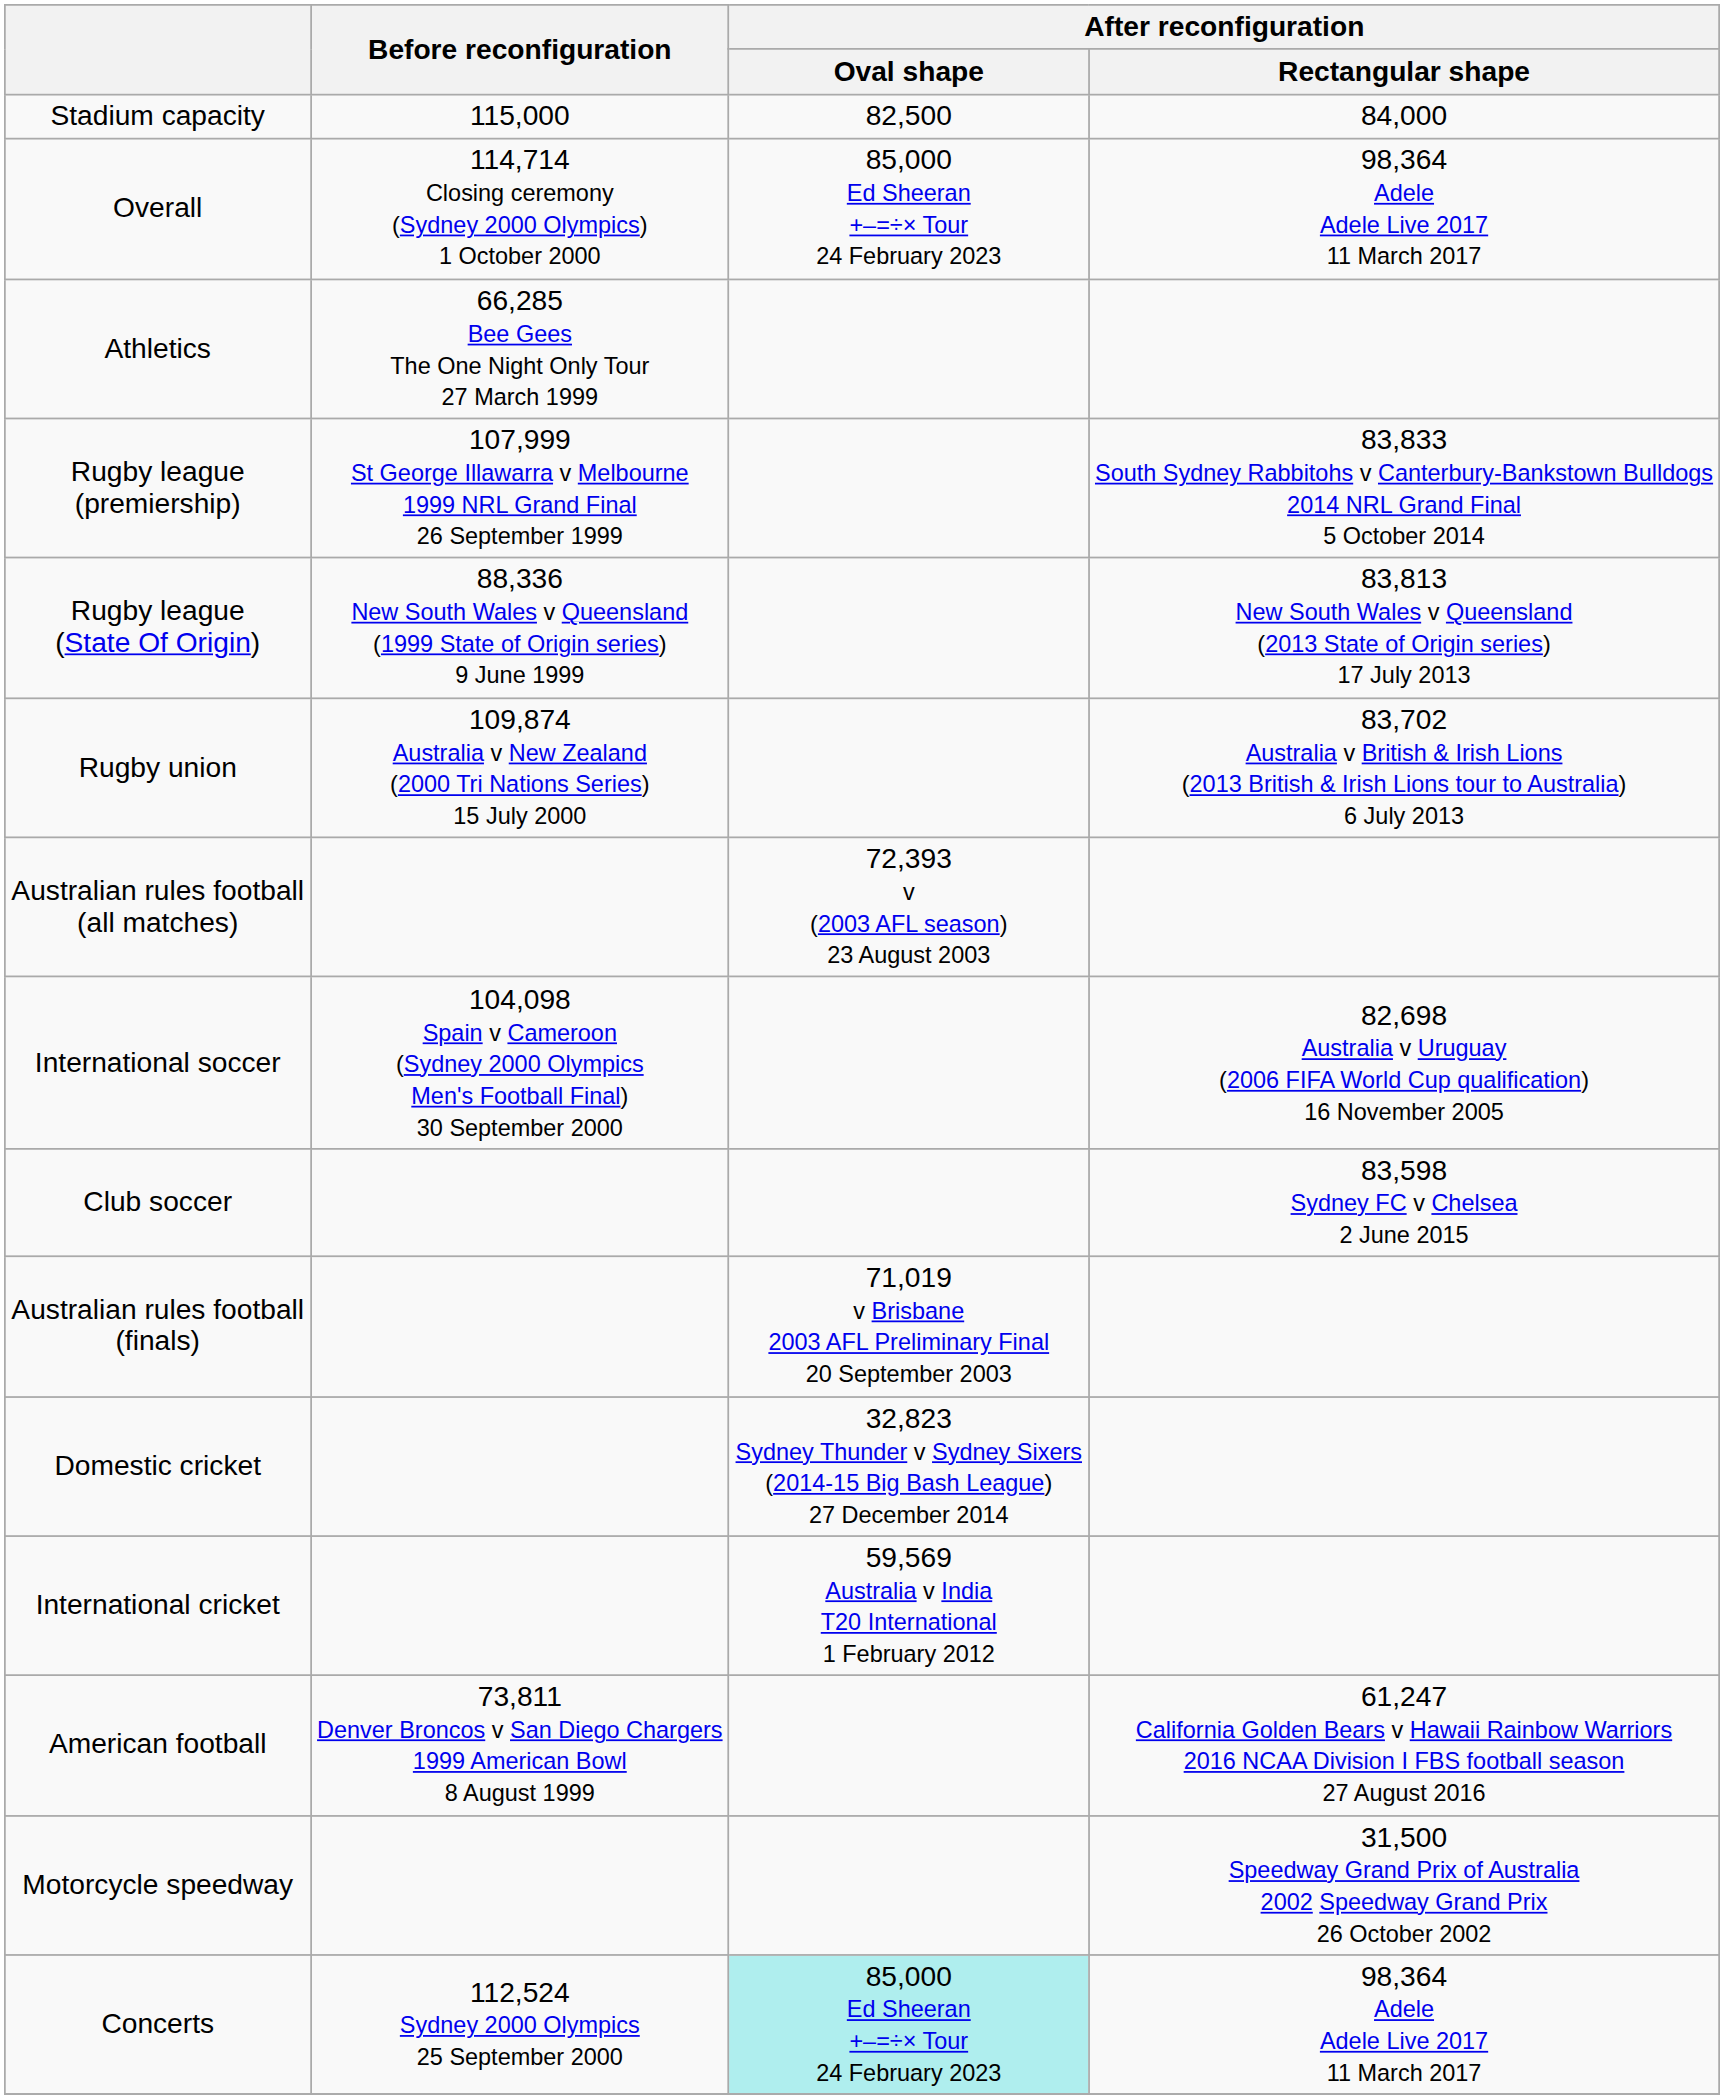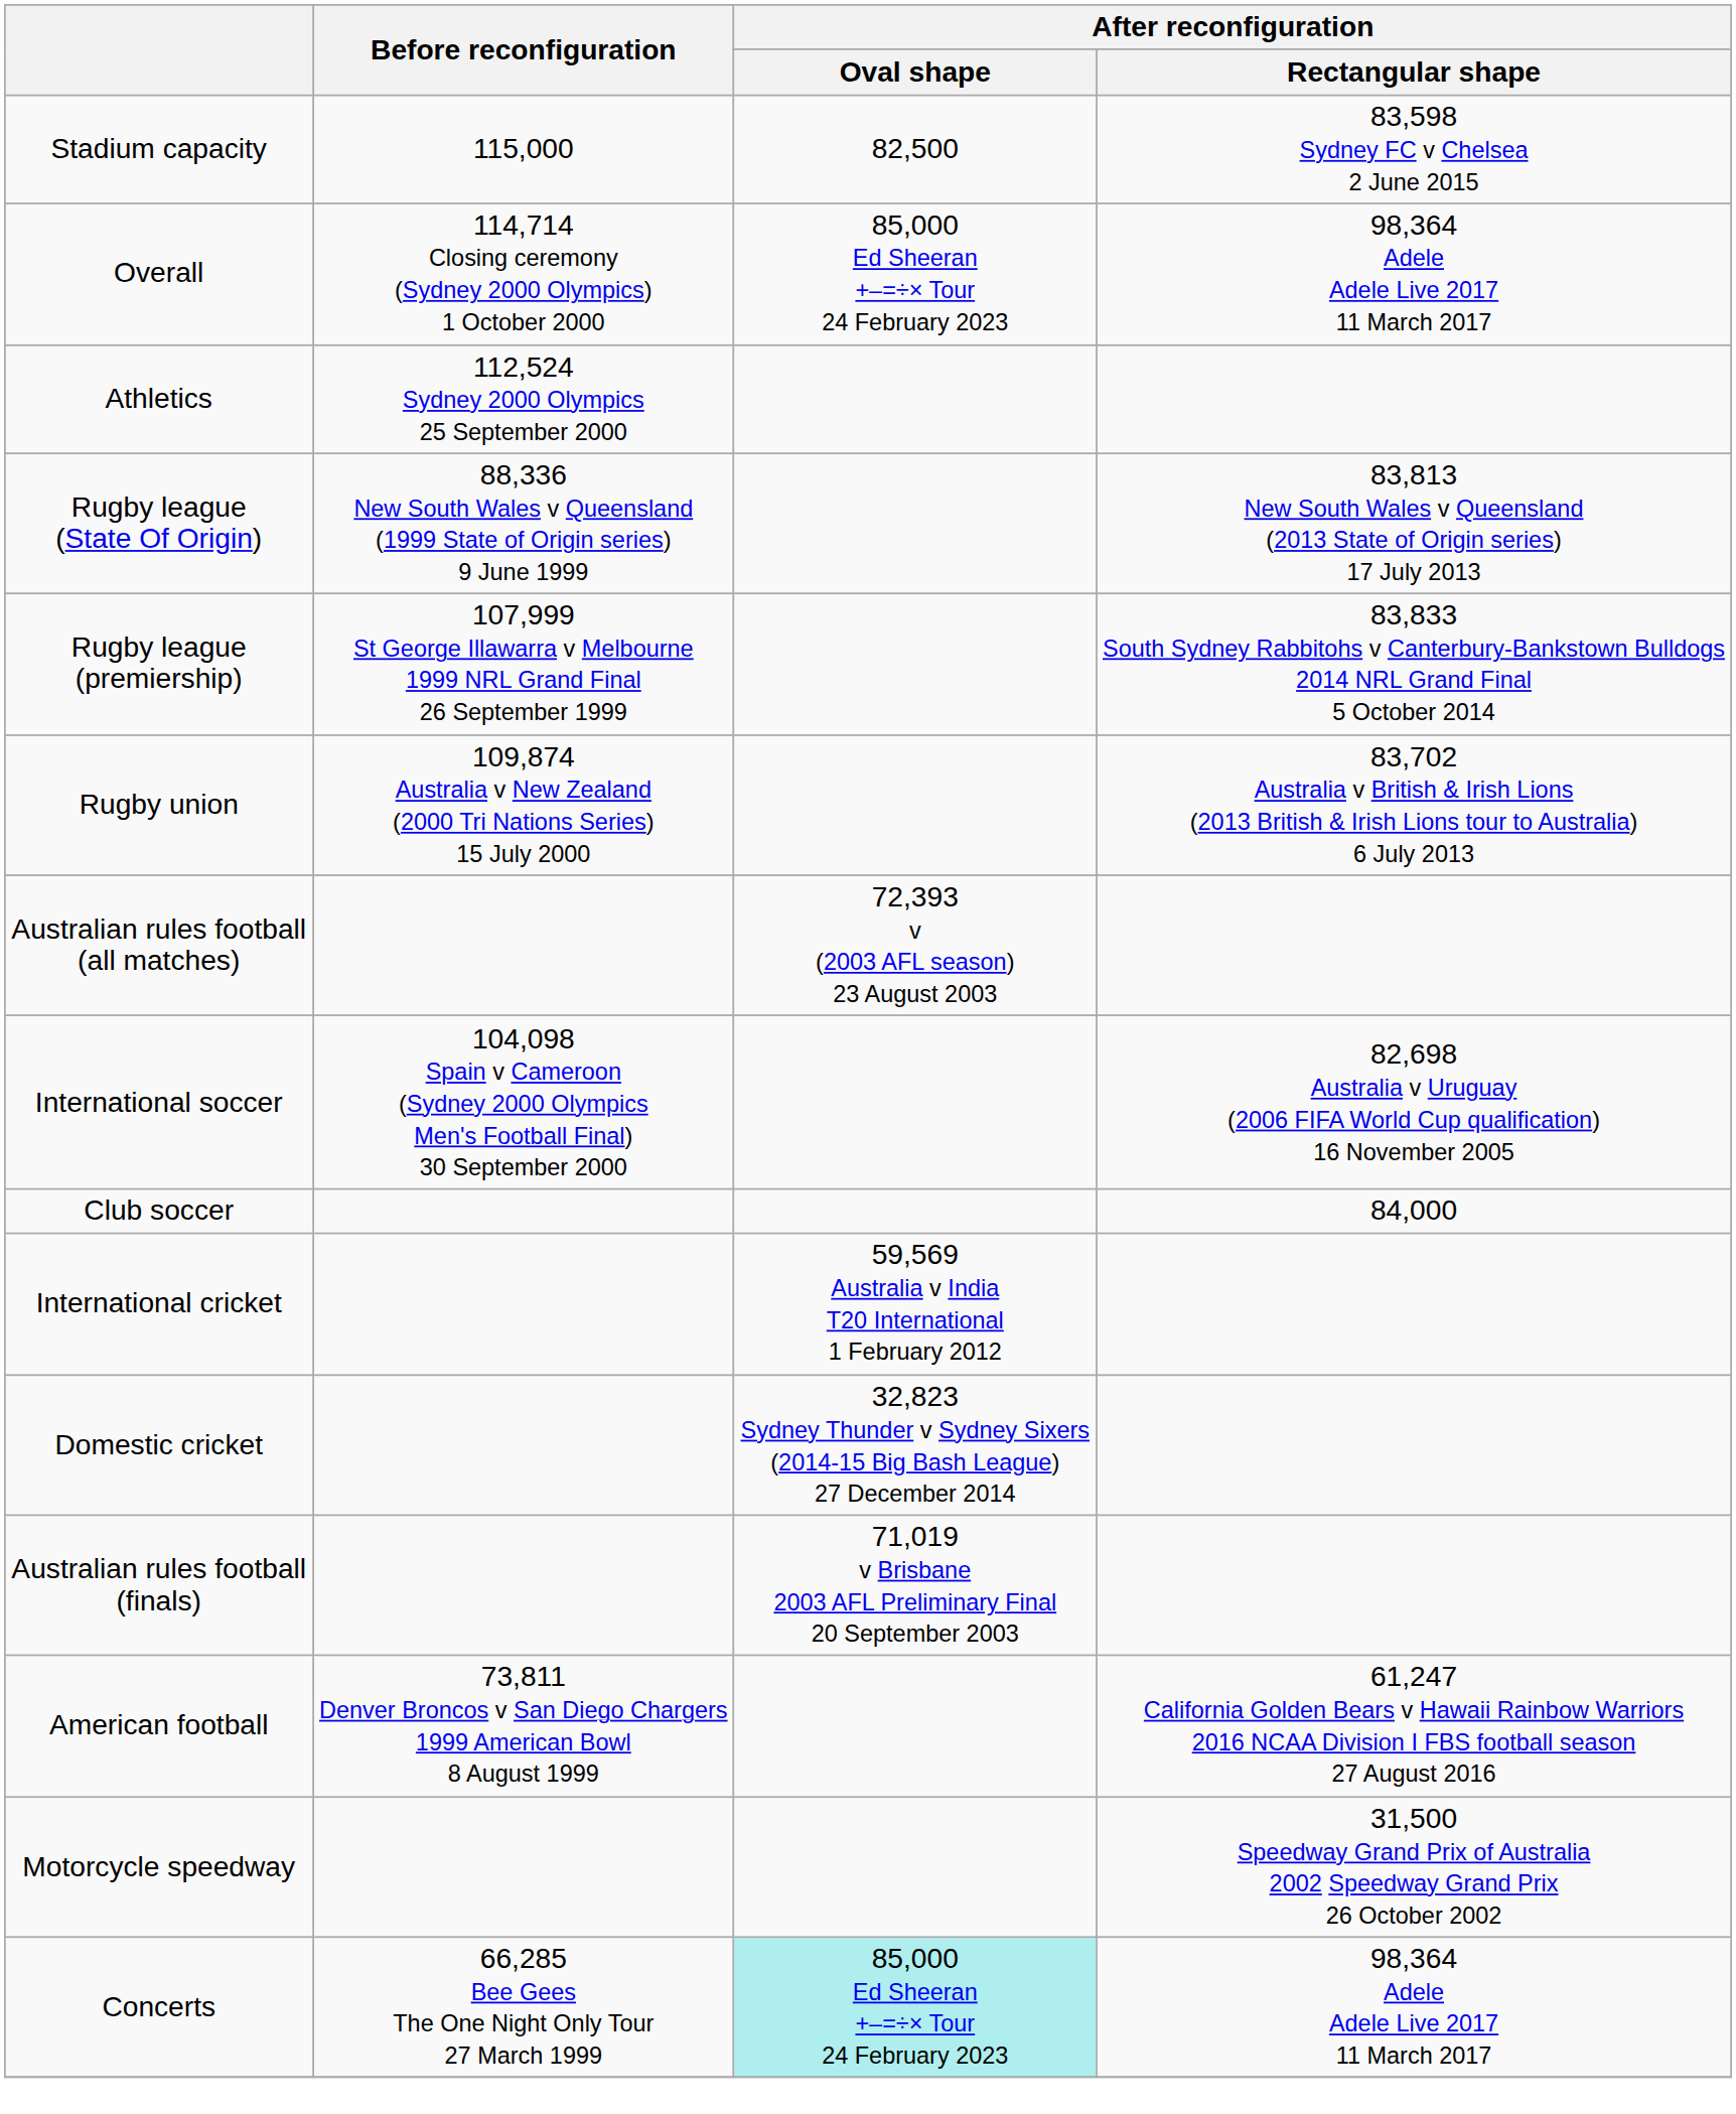 <table class="wikitable plainrowheaders" style="text-align:center">
 <tr>
 <th scope="col" rowspan="2"></th>
 <th scope="col" rowspan="2">Before reconfiguration</th>
 <th scope="col" colspan="2">After reconfiguration</th>
 </tr>
 <tr>
 <th scope="col">Oval shape</th>
 <th scope="col">Rectangular shape</th>
 </tr>
 <tr>
 <td scope="row">Stadium capacity</td>
 <td>115,000</td>
 <td>82,500</td>
-<td>84,000</td>
+<td>83,598<br><small><a href='#'>Sydney FC</a> v <a href='#'>Chelsea</a><br>2 June 2015</small></td>
 </tr>
 <tr>
 <td scope="row">Overall</td>
 <td>114,714<br><small>Closing ceremony<br>(<a href='#'>Sydney 2000 Olympics</a>)<br>1 October 2000</small></td>
 <td>85,000<br><small><a href='#'>Ed Sheeran </a><br><a href='#'>+–=÷× Tour</a><br>24 February 2023</small></td>
 <td>98,364<br><small><a href='#'>Adele</a><br><a href='#'>Adele Live 2017</a><br>11 March 2017</small></td>
 </tr>
 <tr>
 <td scope="row">Athletics</td>
-<td>66,285<br><small><a href='#'>Bee Gees</a><br>The One Night Only Tour<br>27 March 1999</small></td>
+<td>112,524<br><small><a href='#'>Sydney 2000 Olympics</a><br>25 September 2000</small></td>
 <td></td>
 <td></td>
+</tr>
+<tr>
+<td scope="row">Rugby league<br>(<a href='#'>State Of Origin</a>)</td>
+<td>88,336<br><small><a href='#'>New South Wales</a> v <a href='#'>Queensland</a><br>(<a href='#'>1999 State of Origin series</a>)<br>9 June 1999</small></td>
+<td></td>
+<td>83,813<br><small><a href='#'>New South Wales</a> v <a href='#'>Queensland</a><br>(<a href='#'>2013 State of Origin series</a>)<br>17 July 2013</small></td>
 </tr>
 <tr>
 <td scope="row">Rugby league<br>(premiership)</td>
 <td>107,999<br><small><a href='#'>St George Illawarra</a> v <a href='#'>Melbourne</a><br><a href='#'>1999 NRL Grand Final</a><br>26 September 1999</small></td>
 <td></td>
 <td>83,833<br><small><a href='#'>South Sydney Rabbitohs</a> v <a href='#'>Canterbury-Bankstown Bulldogs</a><br><a href='#'>2014 NRL Grand Final</a><br>5 October 2014</small></td>
-</tr>
-<tr>
-<td scope="row">Rugby league<br>(<a href='#'>State Of Origin</a>)</td>
-<td>88,336<br><small><a href='#'>New South Wales</a> v <a href='#'>Queensland</a><br>(<a href='#'>1999 State of Origin series</a>)<br>9 June 1999</small></td>
-<td></td>
-<td>83,813<br><small><a href='#'>New South Wales</a> v <a href='#'>Queensland</a><br>(<a href='#'>2013 State of Origin series</a>)<br>17 July 2013</small></td>
 </tr>
 <tr>
 <td scope="row">Rugby union</td>
 <td>109,874<br><small><a href='#'>Australia</a> v <a href='#'>New Zealand</a><br>(<a href='#'>2000 Tri Nations Series</a>)<br>15 July 2000</small></td>
 <td></td>
 <td>83,702<br><small><a href='#'>Australia</a> v <a href='#'>British & Irish Lions</a><br>(<a href='#'>2013 British & Irish Lions tour to Australia</a>)<br>6 July 2013</small></td>
 </tr>
 <tr>
 <td scope="row">Australian rules football<br>(all matches)</td>
 <td></td>
 <td>72,393<br><small> v <br>(<a href='#'>2003 AFL season</a>)<br>23 August 2003</small></td>
 <td></td>
 </tr>
 <tr>
 <td scope="row">International soccer</td>
 <td>104,098<br><small><a href='#'>Spain</a> v <a href='#'>Cameroon</a><br>(<a href='#'>Sydney 2000 Olympics</a><br><a href='#'>Men's Football Final</a>)<br>30 September 2000</small></td>
 <td></td>
 <td>82,698<br><small><a href='#'>Australia</a> v <a href='#'>Uruguay</a><br>(<a href='#'>2006 FIFA World Cup qualification</a>)<br>16 November 2005</small></td>
 </tr>
 <tr>
 <td scope="row">Club soccer</td>
 <td></td>
 <td></td>
-<td>83,598<br><small><a href='#'>Sydney FC</a> v <a href='#'>Chelsea</a><br>2 June 2015</small></td>
+<td>84,000</td>
 </tr>
 <tr>
-<td scope="row">Australian rules football<br>(finals)</td>
+<td scope="row">International cricket</td>
 <td></td>
-<td>71,019<br><small> v <a href='#'>Brisbane</a><br><a href='#'>2003 AFL Preliminary Final</a><br>20 September 2003</small></td>
+<td>59,569<br><small><a href='#'>Australia</a> v <a href='#'>India</a><br><a href='#'>T20 International</a><br>1 February 2012</small></td>
 <td></td>
 </tr>
 <tr>
 <td scope="row">Domestic cricket</td>
 <td></td>
 <td>32,823<br><small><a href='#'>Sydney Thunder</a> v <a href='#'>Sydney Sixers</a><br>(<a href='#'>2014-15 Big Bash League</a>)<br>27 December 2014</small></td>
 <td></td>
 </tr>
 <tr>
-<td scope="row">International cricket</td>
+<td scope="row">Australian rules football<br>(finals)</td>
 <td></td>
-<td>59,569<br><small><a href='#'>Australia</a> v <a href='#'>India</a><br><a href='#'>T20 International</a><br>1 February 2012</small></td>
+<td>71,019<br><small> v <a href='#'>Brisbane</a><br><a href='#'>2003 AFL Preliminary Final</a><br>20 September 2003</small></td>
 <td></td>
 </tr>
 <tr>
 <td scope="row">American football</td>
 <td>73,811<br><small><a href='#'>Denver Broncos</a> v <a href='#'>San Diego Chargers</a><br><a href='#'>1999 American Bowl</a><br> 8 August 1999</small></td>
 <td></td>
 <td>61,247<br><small><a href='#'>California Golden Bears</a> v <a href='#'>Hawaii Rainbow Warriors</a><br><a href='#'>2016 NCAA Division I FBS football season</a><br> 27 August 2016</small></td>
 </tr>
 <tr>
 <td scope="row">Motorcycle speedway</td>
 <td></td>
 <td></td>
 <td>31,500<br><small><a href='#'>Speedway Grand Prix of Australia</a><br><a href='#'>2002</a> <a href='#'>Speedway Grand Prix</a><br>26 October 2002</small></td>
 </tr>
 <tr>
 <td scope="row">Concerts</td>
-<td>112,524<br><small><a href='#'>Sydney 2000 Olympics</a><br>25 September 2000</small></td>
+<td>66,285<br><small><a href='#'>Bee Gees</a><br>The One Night Only Tour<br>27 March 1999</small></td>
 <td style="background: paleturquoise;">85,000<br><small><a href='#'>Ed Sheeran </a><br><a href='#'>+–=÷× Tour</a><br>24 February 2023</small></td>
 <td>98,364<br><small><a href='#'>Adele</a><br><a href='#'>Adele Live 2017</a><br>11 March 2017</small></td>
 </tr>
 <tr>
 </tr>
 </table>
